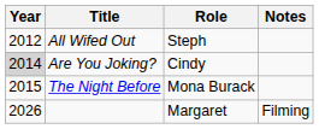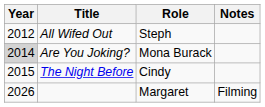 <table class="wikitable sortable">
 <tr>
 <th>Year</th>
 <th>Title</th>
 <th>Role</th>
 <th class="unsortable">Notes</th>
 </tr>
 <tr>
 <td>2012</td>
 <td><em>All Wifed Out</em></td>
 <td>Steph</td>
 <td></td>
 </tr>
 <tr>
 <td style="background: lightgrey;">2014</td>
 <td><em>Are You Joking?</em></td>
-<td>Cindy</td>
+<td>Mona Burack</td>
 <td></td>
 </tr>
 <tr>
 <td>2015</td>
 <td><em><a href='#'>The Night Before</a></em></td>
-<td>Mona Burack</td>
+<td>Cindy</td>
 <td></td>
 </tr>
 <tr>
 <td>2026</td>
 <td></td>
 <td>Margaret</td>
 <td>Filming</td>
 </tr>
 </table>
